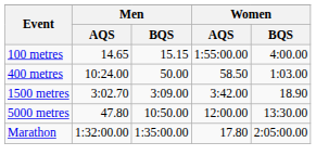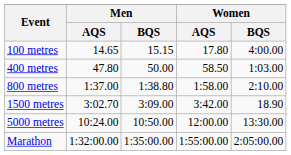 <table class="wikitable" style="text-align:right;">
 <tr>
 </tr>
 <tr>
 <th rowspan=2>Event</th>
 <th colspan=2>Men</th>
 <th colspan=2>Women</th>
 </tr>
 <tr>
 <th>AQS</th>
 <th>BQS</th>
 <th>AQS</th>
 <th>BQS</th>
 </tr>
 <tr>
 <td style="text-align:left;"><a href='#'>100 metres</a></td>
 <td>14.65</td>
 <td>15.15</td>
-<td>1:55:00.00</td>
+<td>17.80</td>
 <td>4:00.00</td>
 </tr>
 <tr>
 <td style="text-align:left;"><a href='#'>400 metres</a></td>
-<td>10:24.00</td>
+<td>47.80</td>
 <td>50.00</td>
 <td>58.50</td>
 <td>1:03.00</td>
+</tr>
+<tr>
+<td style="text-align:left;"><a href='#'>800 metres</a></td>
+<td>1:37.00</td>
+<td>1:38.80</td>
+<td>1:58.00</td>
+<td>2:10.00</td>
 </tr>
 <tr>
 <td style="text-align:left;"><a href='#'>1500 metres</a></td>
 <td>3:02.70</td>
 <td>3:09.00</td>
 <td>3:42.00</td>
 <td>18.90</td>
 </tr>
 <tr>
 <td style="text-align:left;"><a href='#'>5000 metres</a></td>
-<td>47.80</td>
+<td>10:24.00</td>
 <td>10:50.00</td>
 <td>12:00.00</td>
 <td>13:30.00</td>
 </tr>
 <tr>
 <td style="text-align:left;"><a href='#'>Marathon</a></td>
 <td>1:32:00.00</td>
 <td>1:35:00.00</td>
-<td>17.80</td>
+<td>1:55:00.00</td>
 <td>2:05:00.00</td>
 </tr>
 </table>
